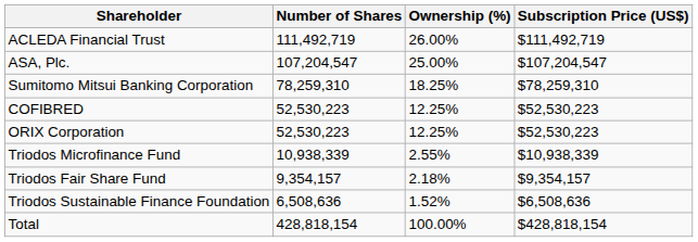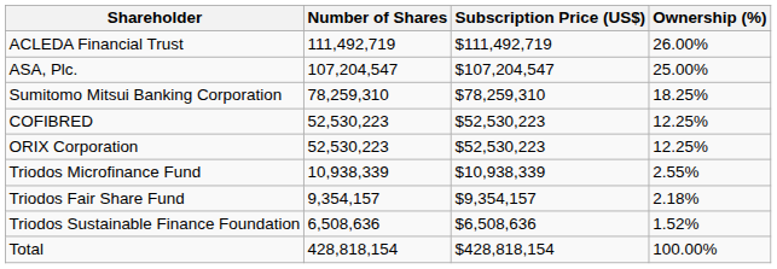 <table class="wikitable">
 <tr>
 <th>Shareholder</th>
 <th>Number of Shares</th>
+<th>Subscription Price (US$)</th>
 <th>Ownership (%)</th>
-<th>Subscription Price (US$)</th>
 </tr>
 <tr>
 <td>ACLEDA Financial Trust</td>
 <td>111,492,719</td>
+<td>$111,492,719</td>
 <td>26.00%</td>
-<td>$111,492,719</td>
 </tr>
 <tr>
 <td>ASA, Plc.</td>
 <td>107,204,547</td>
+<td>$107,204,547</td>
 <td>25.00%</td>
-<td>$107,204,547</td>
 </tr>
 <tr>
 <td>Sumitomo Mitsui Banking Corporation</td>
 <td>78,259,310</td>
+<td>$78,259,310</td>
 <td>18.25%</td>
-<td>$78,259,310</td>
 </tr>
 <tr>
 <td>COFIBRED</td>
 <td>52,530,223</td>
+<td>$52,530,223</td>
 <td>12.25%</td>
-<td>$52,530,223</td>
 </tr>
 <tr>
 <td>ORIX Corporation</td>
 <td>52,530,223</td>
+<td>$52,530,223</td>
 <td>12.25%</td>
-<td>$52,530,223</td>
 </tr>
 <tr>
 <td>Triodos Microfinance Fund</td>
 <td>10,938,339</td>
+<td>$10,938,339</td>
 <td>2.55%</td>
-<td>$10,938,339</td>
 </tr>
 <tr>
 <td>Triodos Fair Share Fund</td>
 <td>9,354,157</td>
+<td>$9,354,157</td>
 <td>2.18%</td>
-<td>$9,354,157</td>
 </tr>
 <tr>
 <td>Triodos Sustainable Finance Foundation</td>
 <td>6,508,636</td>
+<td>$6,508,636</td>
 <td>1.52%</td>
-<td>$6,508,636</td>
 </tr>
 <tr>
 <td>Total</td>
 <td>428,818,154</td>
+<td>$428,818,154</td>
 <td>100.00%</td>
-<td>$428,818,154</td>
 </tr>
 </table>
